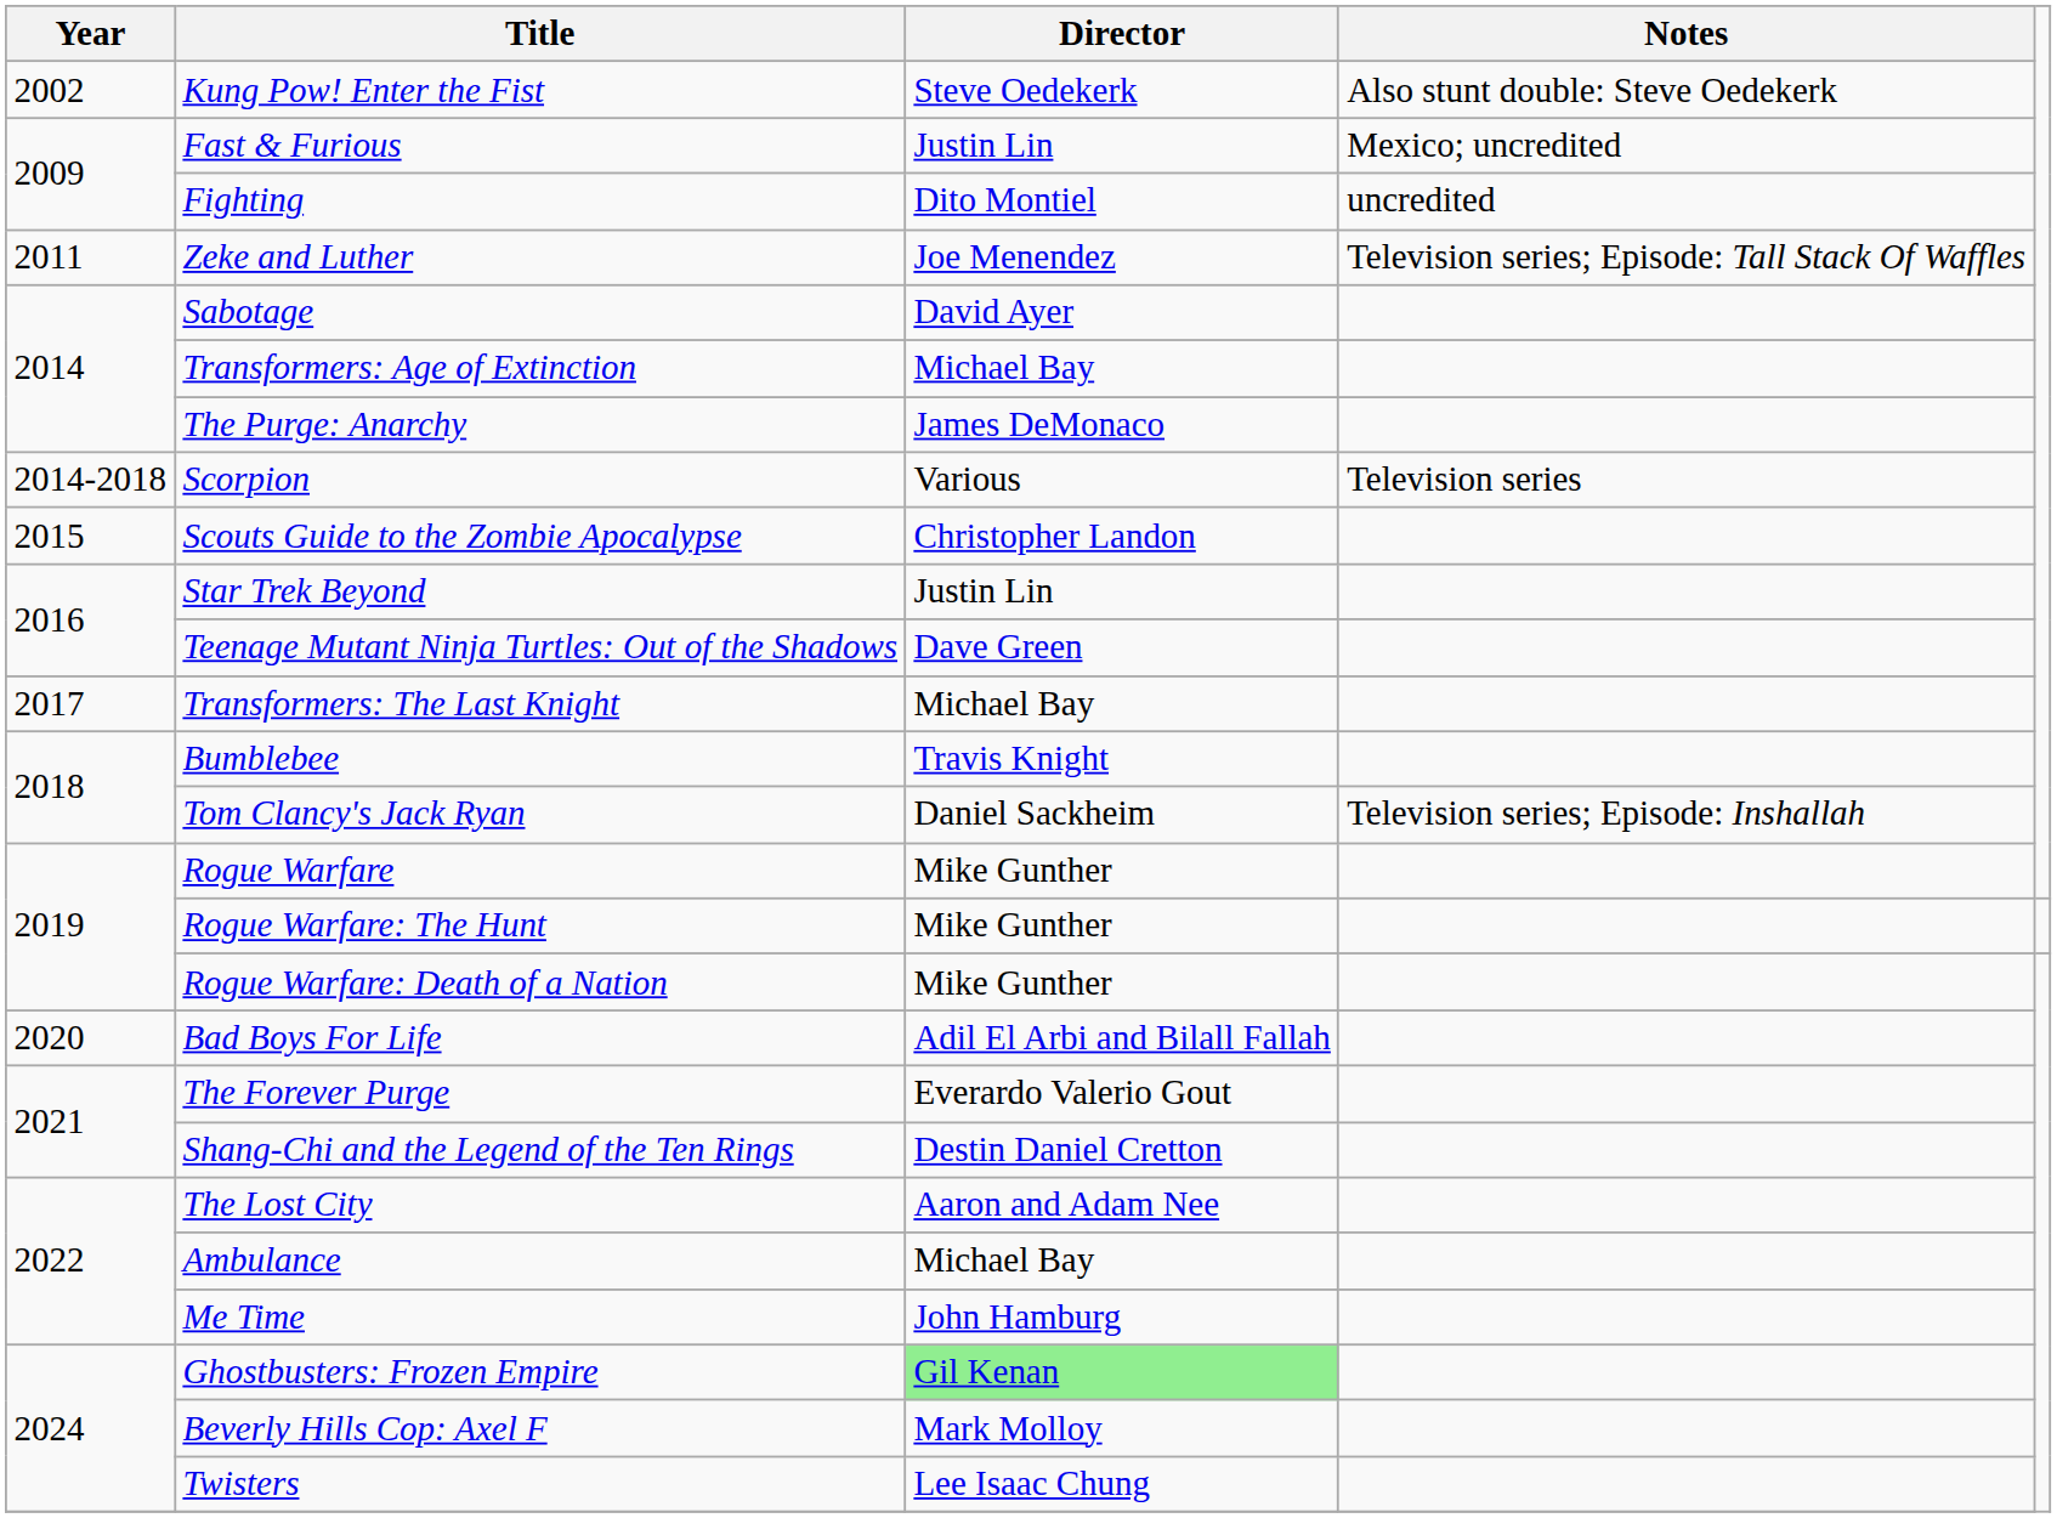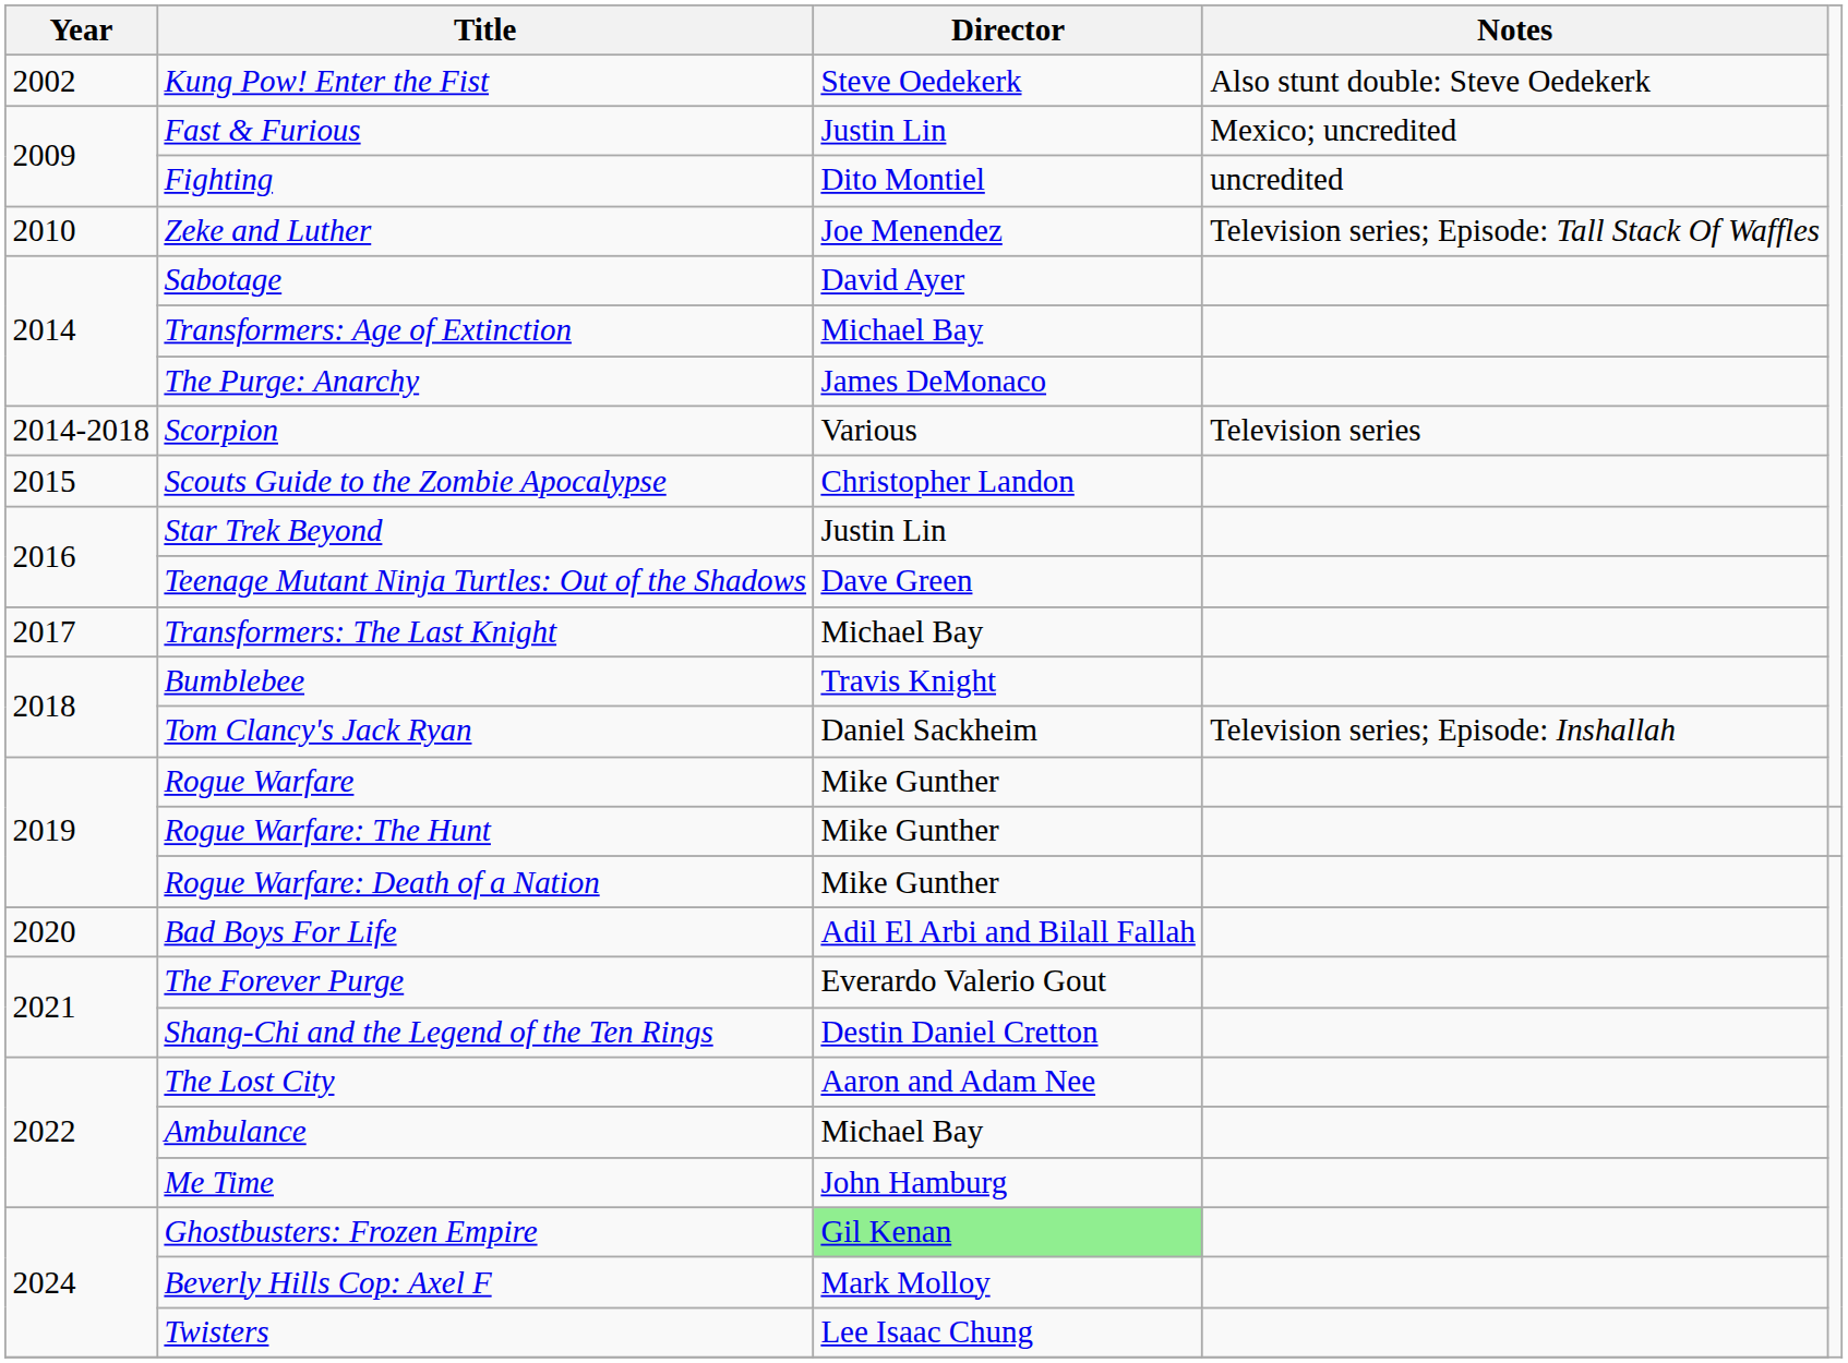 <table class="wikitable">
 <tr>
 <th>Year</th>
 <th>Title</th>
 <th>Director</th>
 <th>Notes</th>
 </tr>
 <tr>
 <td>2002</td>
 <td><em><a href='#'>Kung Pow! Enter the Fist</a></em></td>
 <td><a href='#'>Steve Oedekerk</a></td>
 <td>Also stunt double: Steve Oedekerk</td>
 </tr>
 <tr>
 <td rowspan="2">2009</td>
 <td><em><a href='#'>Fast & Furious</a></em></td>
 <td><a href='#'>Justin Lin</a></td>
 <td>Mexico; uncredited</td>
 </tr>
 <tr>
 <td><em><a href='#'>Fighting</a></em></td>
 <td><a href='#'>Dito Montiel</a></td>
 <td>uncredited</td>
 </tr>
 <tr>
-<td>2011</td>
+<td>2010</td>
 <td><em><a href='#'>Zeke and Luther</a></em></td>
 <td><a href='#'>Joe Menendez</a></td>
 <td>Television series; Episode: <em>Tall Stack Of Waffles</em></td>
 </tr>
 <tr>
 <td rowspan="3">2014</td>
 <td><em><a href='#'>Sabotage</a></em></td>
 <td><a href='#'>David Ayer</a></td>
 <td></td>
 </tr>
 <tr>
 <td><em><a href='#'>Transformers: Age of Extinction</a></em></td>
 <td><a href='#'>Michael Bay</a></td>
 <td></td>
 </tr>
 <tr>
 <td><em><a href='#'>The Purge: Anarchy</a></em></td>
 <td><a href='#'>James DeMonaco</a></td>
 <td></td>
 </tr>
 <tr>
 <td>2014-2018</td>
 <td><em><a href='#'>Scorpion</a></em></td>
 <td>Various</td>
 <td>Television series</td>
 </tr>
 <tr>
 <td>2015</td>
 <td><em><a href='#'>Scouts Guide to the Zombie Apocalypse</a></em></td>
 <td><a href='#'>Christopher Landon</a></td>
 <td></td>
 </tr>
 <tr>
 <td rowspan="2">2016</td>
 <td><em><a href='#'>Star Trek Beyond</a></em></td>
 <td>Justin Lin</td>
 <td></td>
 </tr>
 <tr>
 <td><em><a href='#'>Teenage Mutant Ninja Turtles: Out of the Shadows</a></em></td>
 <td><a href='#'>Dave Green</a></td>
 <td></td>
 </tr>
 <tr>
 <td>2017</td>
 <td><em><a href='#'>Transformers: The Last Knight</a></em></td>
 <td>Michael Bay</td>
 <td></td>
 </tr>
 <tr>
 <td rowspan="2">2018</td>
 <td><em><a href='#'>Bumblebee</a></em></td>
 <td><a href='#'>Travis Knight</a></td>
 <td></td>
 </tr>
 <tr>
 <td><em><a href='#'>Tom Clancy's Jack Ryan</a></em></td>
 <td>Daniel Sackheim</td>
 <td>Television series; Episode: <em>Inshallah</em></td>
 </tr>
 <tr>
 <td rowspan="3">2019</td>
 <td><em><a href='#'>Rogue Warfare</a></em></td>
 <td>Mike Gunther</td>
 <td></td>
 </tr>
 <tr>
 <td><em><a href='#'>Rogue Warfare: The Hunt</a></em></td>
 <td>Mike Gunther</td>
 <td></td>
 <td></td>
 </tr>
 <tr>
 <td><em><a href='#'>Rogue Warfare: Death of a Nation</a></em></td>
 <td>Mike Gunther</td>
 <td></td>
 </tr>
 <tr>
 <td>2020</td>
 <td><em><a href='#'>Bad Boys For Life</a></em></td>
 <td><a href='#'>Adil El Arbi and Bilall Fallah</a></td>
 <td></td>
 </tr>
 <tr>
 <td rowspan="2">2021</td>
 <td><em><a href='#'>The Forever Purge</a></em></td>
 <td>Everardo Valerio Gout</td>
 <td></td>
 </tr>
 <tr>
 <td><em><a href='#'>Shang-Chi and the Legend of the Ten Rings</a></em></td>
 <td><a href='#'>Destin Daniel Cretton</a></td>
 <td></td>
 </tr>
 <tr>
 <td rowspan="3">2022</td>
 <td><em><a href='#'>The Lost City</a></em></td>
 <td><a href='#'>Aaron and Adam Nee</a></td>
 <td></td>
 </tr>
 <tr>
 <td><em><a href='#'>Ambulance</a></em></td>
 <td>Michael Bay</td>
 <td></td>
 </tr>
 <tr>
 <td><em><a href='#'>Me Time</a></em></td>
 <td><a href='#'>John Hamburg</a></td>
 <td></td>
 </tr>
 <tr>
 <td rowspan="3">2024</td>
 <td><em><a href='#'>Ghostbusters: Frozen Empire</a></em></td>
 <td style="background: lightgreen;"><a href='#'>Gil Kenan</a></td>
 <td></td>
 </tr>
 <tr>
 <td><em><a href='#'>Beverly Hills Cop: Axel F</a></em></td>
 <td><a href='#'>Mark Molloy</a></td>
 <td></td>
 </tr>
 <tr>
 <td><em><a href='#'>Twisters</a></em></td>
 <td><a href='#'>Lee Isaac Chung</a></td>
 <td></td>
 </tr>
 <tr>
 </tr>
 </table>
